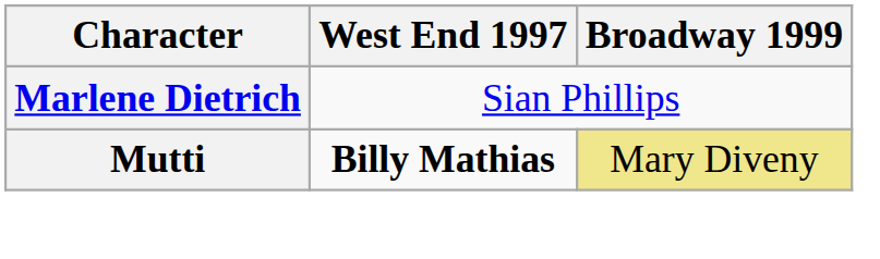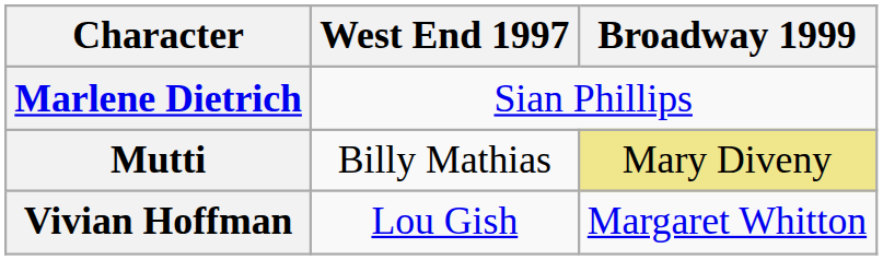 <table class="wikitable" style="width:1000;text-align:center">
 <tr>
 <th>Character</th>
 <th>West End 1997</th>
 <th>Broadway 1999 </th>
 </tr>
 <tr>
 <th><a href='#'>Marlene Dietrich</a></th>
 <td colspan="2"><a href='#'>Sian Phillips</a></td>
 </tr>
 <tr>
 <th>Mutti</th>
-<td><strong>Billy Mathias</strong></td>
+<td>Billy Mathias</td>
 <td style="background: khaki;">Mary Diveny</td>
 </tr>
+<tr>
+<th>Vivian Hoffman</th>
+<td><a href='#'>Lou Gish</a></td>
+<td><a href='#'>Margaret Whitton</a></td>
+</tr>
 </table>
